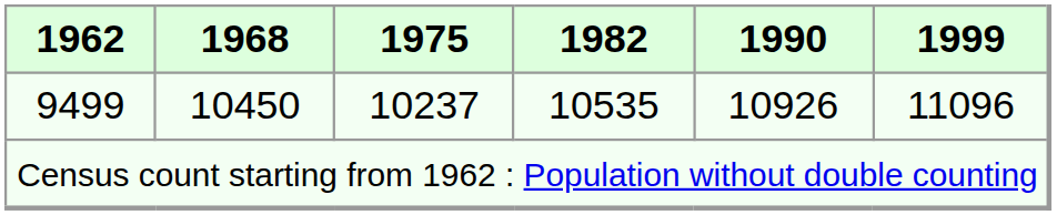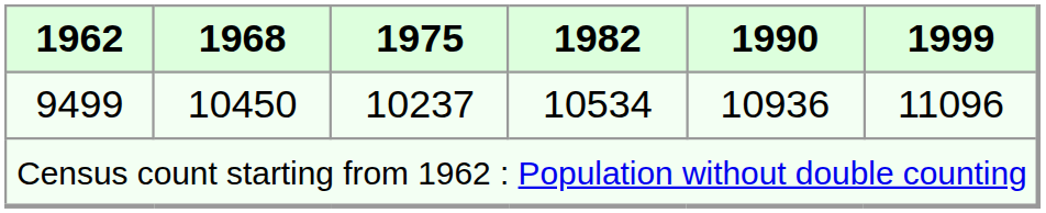 <table align="left" rules="all" cellspacing="0" cellpadding="4" style="border: 1px solid #999; border-right: 2px solid #999; border-bottom:2px solid #999; background: #f3fff3">
 <tr style="background: #ddffdd">
 <th>1962</th>
 <th>1968</th>
 <th>1975</th>
 <th>1982</th>
 <th>1990</th>
 <th>1999</th>
 </tr>
 <tr>
 <td align="center">9499</td>
 <td align="center">10450</td>
 <td align="center">10237</td>
-<td align="center">10535</td>
-<td align="center">10926</td>
+<td align="center">10534</td>
+<td align="center">10936</td>
 <td align="center">11096</td>
 </tr>
 <tr>
 <td colspan=6 align=center><small>Census count starting from 1962 : <a href='#'>Population without double counting</a></small></td>
 </tr>
 </table>
